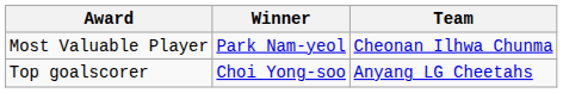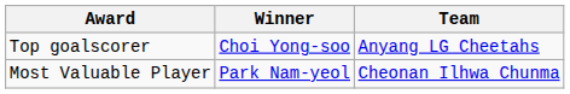 <table class="wikitable">
 <tr>
 <th>Award</th>
 <th>Winner</th>
 <th>Team</th>
 </tr>
 <tr>
+<td>Top goalscorer</td>
+<td> <a href='#'>Choi Yong-soo</a></td>
+<td><a href='#'>Anyang LG Cheetahs</a></td>
+</tr>
+<tr>
 <td>Most Valuable Player</td>
 <td> <a href='#'>Park Nam-yeol</a></td>
 <td><a href='#'>Cheonan Ilhwa Chunma</a></td>
 </tr>
-<tr>
-<td>Top goalscorer</td>
-<td> <a href='#'>Choi Yong-soo</a></td>
-<td><a href='#'>Anyang LG Cheetahs</a></td>
-</tr>
 </table>
